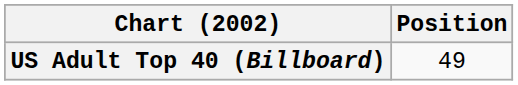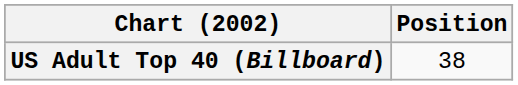 <table class="wikitable plainrowheaders" style="text-align:center">
 <tr>
 <th>Chart (2002)</th>
 <th>Position</th>
 </tr>
 <tr>
 <th scope="row">US Adult Top 40 (<em>Billboard</em>)</th>
-<td>49</td>
+<td>38</td>
 </tr>
 </table>
